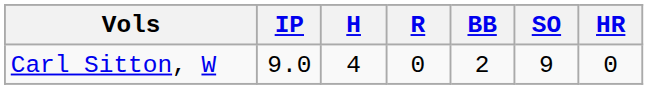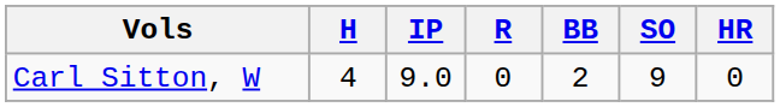 <table class="wikitable plainrowheaders" border="2" style="text-align:center">
 <tr>
 <th scope="col" col width="128px">Vols</th>
+<th scope="col" col width="28px"><a href='#'>H</a></th>
 <th scope="col" col width="28px"><a href='#'>IP</a></th>
-<th scope="col" col width="28px"><a href='#'>H</a></th>
 <th scope="col" col width="28px"><a href='#'>R</a></th>
 <th scope="col" col width="28px"><a href='#'>BB</a></th>
 <th scope="col" col width="28px"><a href='#'>SO</a></th>
 <th scope="col" col width="28px"><a href='#'>HR</a></th>
 </tr>
 <tr>
 <td style="text-align:left"><a href='#'>Carl Sitton</a>, <a href='#'>W</a></td>
+<td>4</td>
 <td>9.0</td>
-<td>4</td>
 <td>0</td>
 <td>2</td>
 <td>9</td>
 <td>0</td>
 </tr>
 </table>
